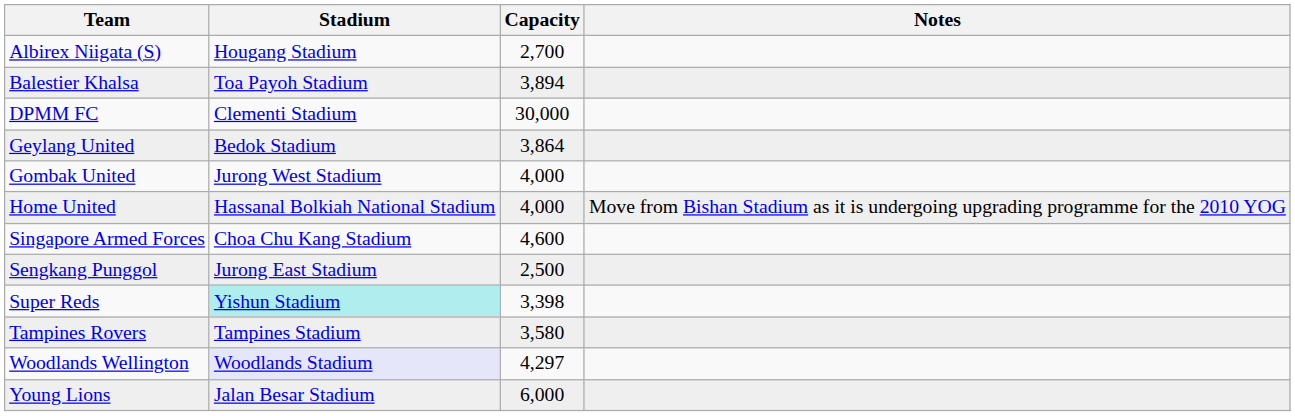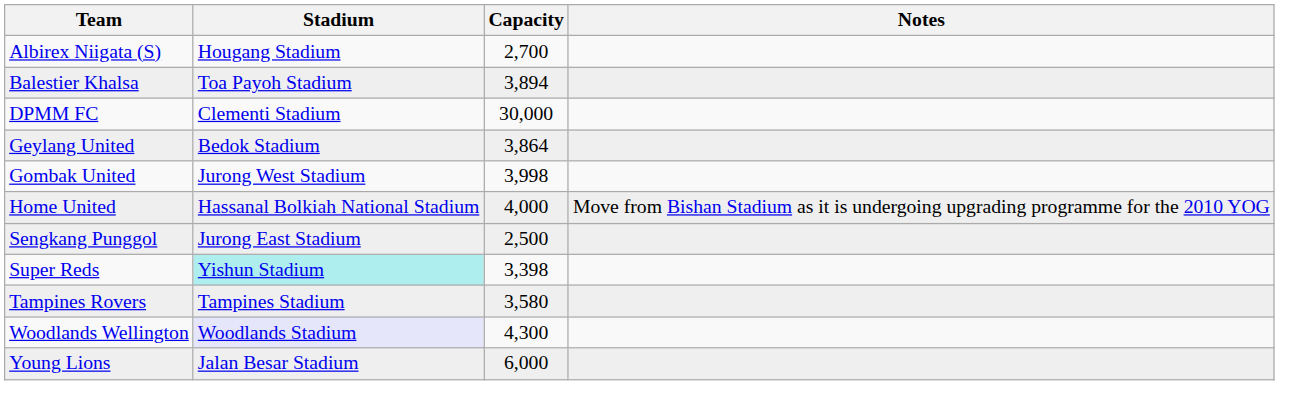 <table class="wikitable sortable">
 <tr>
 <th>Team</th>
 <th>Stadium</th>
 <th>Capacity</th>
 <th>Notes</th>
 </tr>
 <tr>
 <td> <a href='#'>Albirex Niigata (S)</a></td>
 <td><a href='#'>Hougang Stadium</a></td>
 <td align="center">2,700</td>
 <td></td>
 </tr>
 <tr bgcolor="#EFEFEF">
 <td><a href='#'>Balestier Khalsa</a></td>
 <td><a href='#'>Toa Payoh Stadium</a></td>
 <td align="center">3,894</td>
 <td></td>
 </tr>
 <tr>
 <td> <a href='#'>DPMM FC</a></td>
 <td><a href='#'>Clementi Stadium</a></td>
 <td align="center">30,000</td>
 <td></td>
 </tr>
 <tr bgcolor="#EFEFEF">
 <td><a href='#'>Geylang United</a></td>
 <td><a href='#'>Bedok Stadium</a></td>
 <td align="center">3,864</td>
 <td></td>
 </tr>
 <tr>
 <td><a href='#'>Gombak United</a></td>
 <td><a href='#'>Jurong West Stadium</a></td>
-<td align="center">4,000</td>
+<td align="center">3,998</td>
 <td></td>
 </tr>
 <tr bgcolor="#EFEFEF">
 <td><a href='#'>Home United</a></td>
 <td><a href='#'>Hassanal Bolkiah National Stadium</a></td>
 <td align="center">4,000</td>
 <td>Move from <a href='#'>Bishan Stadium</a> as it is undergoing upgrading programme for the <a href='#'>2010 YOG</a></td>
-</tr>
-<tr>
-<td><a href='#'>Singapore Armed Forces</a></td>
-<td><a href='#'>Choa Chu Kang Stadium</a></td>
-<td align="center">4,600</td>
-<td></td>
 </tr>
 <tr bgcolor="#EFEFEF">
 <td><a href='#'>Sengkang Punggol</a></td>
 <td><a href='#'>Jurong East Stadium</a></td>
 <td align="center">2,500</td>
 <td></td>
 </tr>
 <tr>
 <td> <a href='#'>Super Reds</a></td>
 <td style="background: paleturquoise;"><a href='#'>Yishun Stadium</a></td>
 <td align="center">3,398</td>
 <td></td>
 </tr>
 <tr bgcolor="#EFEFEF">
 <td><a href='#'>Tampines Rovers</a></td>
 <td><a href='#'>Tampines Stadium</a></td>
 <td align="center">3,580</td>
 <td></td>
 </tr>
 <tr>
 <td><a href='#'>Woodlands Wellington</a></td>
 <td style="background: lavender;"><a href='#'>Woodlands Stadium</a></td>
-<td align="center">4,297</td>
+<td align="center">4,300</td>
 <td></td>
 </tr>
 <tr bgcolor="#EFEFEF">
 <td> <a href='#'>Young Lions</a></td>
 <td><a href='#'>Jalan Besar Stadium</a></td>
 <td align="center">6,000</td>
 <td></td>
 </tr>
 </table>
